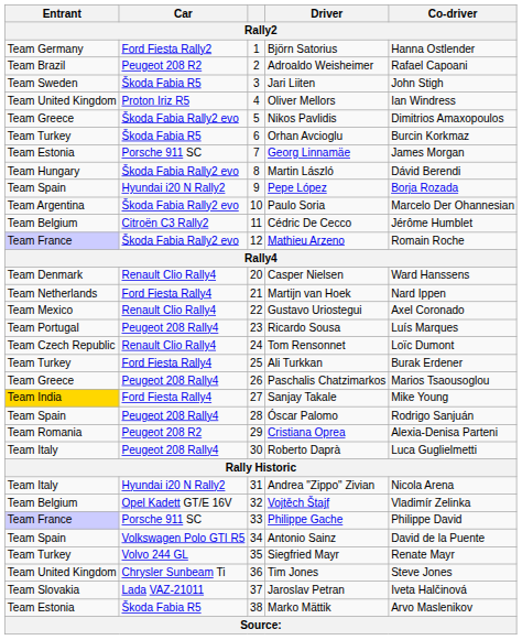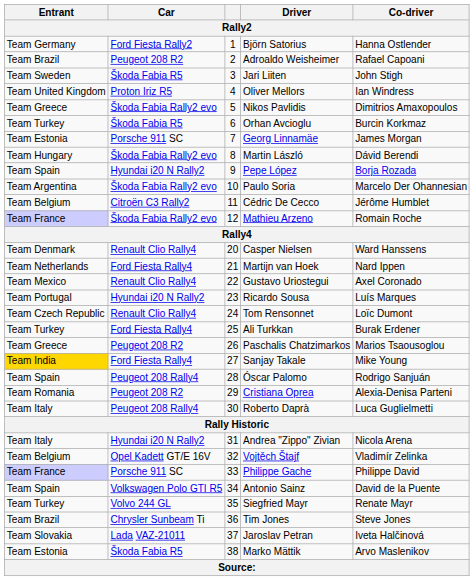 <table class="wikitable" style="font-size: 85%;">
 <tr>
 <th>Entrant</th>
 <th>Car</th>
 <th></th>
 <th>Driver</th>
 <th>Co-driver</th>
 </tr>
 <tr>
 <th colspan=7>Rally2</th>
 </tr>
 <tr>
 <td> Team Germany</td>
 <td><a href='#'>Ford Fiesta Rally2</a></td>
 <td align="center">1</td>
 <td> Björn Satorius</td>
 <td> Hanna Ostlender</td>
 </tr>
 <tr>
 <td> Team Brazil</td>
 <td><a href='#'>Peugeot 208 R2</a></td>
 <td align="center">2</td>
 <td> Adroaldo Weisheimer</td>
 <td> Rafael Capoani</td>
 </tr>
 <tr>
 <td> Team Sweden</td>
 <td><a href='#'>Škoda Fabia R5</a></td>
 <td align="center">3</td>
 <td> Jari Liiten</td>
 <td> John Stigh</td>
 </tr>
 <tr>
 <td> Team United Kingdom</td>
 <td><a href='#'>Proton Iriz R5</a></td>
 <td align="center">4</td>
 <td> Oliver Mellors</td>
 <td> Ian Windress</td>
 </tr>
 <tr>
 <td> Team Greece</td>
 <td><a href='#'>Škoda Fabia Rally2 evo</a></td>
 <td align="center">5</td>
 <td> Nikos Pavlidis</td>
 <td> Dimitrios Amaxopoulos</td>
 </tr>
 <tr>
 <td> Team Turkey</td>
 <td><a href='#'>Škoda Fabia R5</a></td>
 <td align="center">6</td>
 <td> Orhan Avcioglu</td>
 <td> Burcin Korkmaz</td>
 </tr>
 <tr>
 <td> Team Estonia</td>
 <td><a href='#'>Porsche 911</a> SC</td>
 <td align="center">7</td>
 <td> <a href='#'>Georg Linnamäe</a></td>
 <td> James Morgan</td>
 </tr>
 <tr>
 <td> Team Hungary</td>
 <td><a href='#'>Škoda Fabia Rally2 evo</a></td>
 <td align="center">8</td>
 <td> Martin László</td>
 <td> Dávid Berendi</td>
 </tr>
 <tr>
 <td> Team Spain</td>
 <td><a href='#'>Hyundai i20 N Rally2</a></td>
 <td align="center">9</td>
 <td> <a href='#'>Pepe López</a></td>
 <td> <a href='#'>Borja Rozada</a></td>
 </tr>
 <tr>
 <td> Team Argentina</td>
 <td><a href='#'>Škoda Fabia Rally2 evo</a></td>
 <td align="center">10</td>
 <td> Paulo Soria</td>
 <td> Marcelo Der Ohannesian</td>
 </tr>
 <tr>
 <td> Team Belgium</td>
 <td><a href='#'>Citroën C3 Rally2</a></td>
 <td align="center">11</td>
 <td> Cédric De Cecco</td>
 <td> Jérôme Humblet</td>
 </tr>
 <tr>
 <td style="background:#ccccff"> Team France</td>
 <td><a href='#'>Škoda Fabia Rally2 evo</a></td>
 <td align="center">12</td>
 <td> <a href='#'>Mathieu Arzeno</a></td>
 <td> Romain Roche</td>
 </tr>
 <tr>
 <th colspan=7>Rally4</th>
 </tr>
 <tr>
 <td> Team Denmark</td>
 <td><a href='#'>Renault Clio Rally4</a></td>
 <td align="center">20</td>
 <td> Casper Nielsen</td>
 <td> Ward Hanssens</td>
 </tr>
 <tr>
 <td> Team Netherlands</td>
 <td><a href='#'>Ford Fiesta Rally4</a></td>
 <td align="center">21</td>
 <td> Martijn van Hoek</td>
 <td> Nard Ippen</td>
 </tr>
 <tr>
 <td> Team Mexico</td>
 <td><a href='#'>Renault Clio Rally4</a></td>
 <td align="center">22</td>
 <td> Gustavo Uriostegui</td>
 <td> Axel Coronado</td>
 </tr>
 <tr>
 <td> Team Portugal</td>
-<td><a href='#'>Peugeot 208 Rally4</a></td>
+<td><a href='#'>Hyundai i20 N Rally2</a></td>
 <td align="center">23</td>
 <td> Ricardo Sousa</td>
 <td> Luís Marques</td>
 </tr>
 <tr>
 <td> Team Czech Republic</td>
 <td><a href='#'>Renault Clio Rally4</a></td>
 <td align="center">24</td>
 <td> Tom Rensonnet</td>
 <td> Loïc Dumont</td>
 </tr>
 <tr>
 <td> Team Turkey</td>
 <td><a href='#'>Ford Fiesta Rally4</a></td>
 <td align="center">25</td>
 <td> Ali Turkkan</td>
 <td> Burak Erdener</td>
 </tr>
 <tr>
 <td> Team Greece</td>
-<td><a href='#'>Peugeot 208 Rally4</a></td>
+<td><a href='#'>Peugeot 208 R2</a></td>
 <td align="center">26</td>
 <td> Paschalis Chatzimarkos</td>
 <td> Marios Tsaousoglou</td>
 </tr>
 <tr>
 <td style="background: gold;"> Team India</td>
 <td><a href='#'>Ford Fiesta Rally4</a></td>
 <td align="center">27</td>
 <td> Sanjay Takale</td>
 <td> Mike Young</td>
 </tr>
 <tr>
 <td> Team Spain</td>
 <td><a href='#'>Peugeot 208 Rally4</a></td>
 <td align="center">28</td>
 <td> Óscar Palomo</td>
 <td> Rodrigo Sanjuán</td>
 </tr>
 <tr>
 <td> Team Romania</td>
 <td><a href='#'>Peugeot 208 R2</a></td>
 <td align="center">29</td>
 <td> <a href='#'>Cristiana Oprea</a></td>
 <td> Alexia-Denisa Parteni</td>
 </tr>
 <tr>
 <td> Team Italy</td>
 <td><a href='#'>Peugeot 208 Rally4</a></td>
 <td align="center">30</td>
 <td> Roberto Daprà</td>
 <td> Luca Guglielmetti</td>
 </tr>
 <tr>
 <th colspan=7>Rally Historic</th>
 </tr>
 <tr>
 <td> Team Italy</td>
 <td><a href='#'>Hyundai i20 N Rally2</a></td>
 <td align="center">31</td>
 <td> Andrea "Zippo" Zivian</td>
 <td> Nicola Arena</td>
 </tr>
 <tr>
 <td> Team Belgium</td>
 <td><a href='#'>Opel Kadett</a> GT/E 16V</td>
 <td align="center">32</td>
 <td> <a href='#'>Vojtěch Štajf</a></td>
 <td> Vladimír Zelinka</td>
 </tr>
 <tr>
 <td style="background:#ccccff"> Team France</td>
 <td><a href='#'>Porsche 911</a> SC</td>
 <td align="center">33</td>
 <td> <a href='#'>Philippe Gache</a></td>
 <td> Philippe David</td>
 </tr>
 <tr>
 <td> Team Spain</td>
 <td><a href='#'>Volkswagen Polo GTI R5</a></td>
 <td align="center">34</td>
 <td> Antonio Sainz</td>
 <td> David de la Puente</td>
 </tr>
 <tr>
 <td> Team Turkey</td>
 <td><a href='#'>Volvo 244 GL</a></td>
 <td align="center">35</td>
 <td> Siegfried Mayr</td>
 <td> Renate Mayr</td>
 </tr>
 <tr>
-<td> Team United Kingdom</td>
+<td> Team Brazil</td>
 <td><a href='#'>Chrysler Sunbeam</a> Ti</td>
 <td align="center">36</td>
 <td> Tim Jones</td>
 <td> Steve Jones</td>
 </tr>
 <tr>
 <td> Team Slovakia</td>
 <td><a href='#'>Lada</a> <a href='#'>VAZ-21011</a></td>
 <td align="center">37</td>
 <td> Jaroslav Petran</td>
 <td> Iveta Halčinová</td>
 </tr>
 <tr>
 <td> Team Estonia</td>
 <td><a href='#'>Škoda Fabia R5</a></td>
 <td align="center">38</td>
 <td> Marko Mättik</td>
 <td> Arvo Maslenikov</td>
 </tr>
 <tr>
 <th colspan=7>Source:</th>
 </tr>
 </table>
